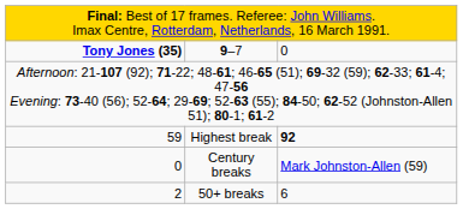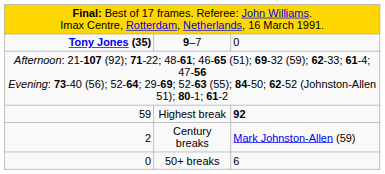 <table class="wikitable" style="font-size: 95%; margin: 1em auto 1em auto;">
 <tr>
 <td colspan="3" align="center" bgcolor="#ffd700"><strong>Final:</strong> Best of 17 frames. Referee: <a href='#'>John Williams</a>.<br>Imax Centre, <a href='#'>Rotterdam</a>, <a href='#'>Netherlands</a>, 16 March 1991.</td>
 </tr>
 <tr>
 <td width="200" align="right"><strong><a href='#'>Tony Jones</a> (35)</strong><br></td>
 <td width="100" align="center"><strong>9</strong>–7</td>
 <td align="left">0</td>
 </tr>
 <tr>
 <td colspan="3" align="center" style="font-size: 100%"><em>Afternoon</em>: 21-<strong>107</strong> (92); <strong>71</strong>-22; 48-<strong>61</strong>; 46-<strong>65</strong> (51); <strong>69</strong>-32 (59); <strong>62</strong>-33; <strong>61</strong>-4; 47-<strong>56</strong><br><em>Evening</em>: <strong>73</strong>-40 (56); 52-<strong>64</strong>; 29-<strong>69</strong>; 52-<strong>63</strong> (55); <strong>84</strong>-50; <strong>62</strong>-52 (Johnston-Allen 51); <strong>80</strong>-1; <strong>61</strong>-2</td>
 </tr>
 <tr>
 <td align="right">59</td>
 <td align="center">Highest break</td>
 <td align="left"><strong>92</strong></td>
 </tr>
 <tr>
-<td align="right">0</td>
+<td align="right">2</td>
 <td align="center">Century breaks</td>
 <td width="200"><a href='#'>Mark Johnston-Allen</a> (59)<br></td>
 </tr>
 <tr>
-<td align="right">2</td>
+<td align="right">0</td>
 <td align="center">50+ breaks</td>
 <td align="left">6</td>
 </tr>
 </table>
